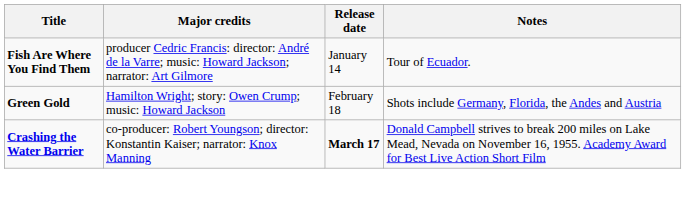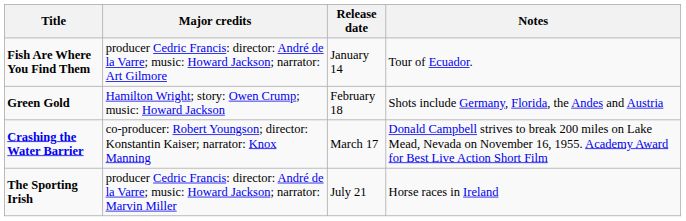 <table class="wikitable sortable" border="1">
 <tr>
 <th>Title</th>
 <th>Major credits</th>
 <th>Release date</th>
 <th>Notes</th>
 </tr>
 <tr>
 <td><strong>Fish Are Where You Find Them</strong></td>
 <td>producer <a href='#'>Cedric Francis</a>: director: <a href='#'>André de la Varre</a>; music: <a href='#'>Howard Jackson</a>; narrator: <a href='#'>Art Gilmore</a></td>
 <td>January  14</td>
 <td>Tour of <a href='#'>Ecuador</a>.</td>
 </tr>
 <tr>
 <td><strong>Green Gold</strong></td>
 <td><a href='#'>Hamilton Wright</a>; story: <a href='#'>Owen Crump</a>; music: <a href='#'>Howard Jackson</a></td>
 <td>February 18</td>
 <td>Shots include <a href='#'>Germany</a>, <a href='#'>Florida</a>, the <a href='#'>Andes</a> and <a href='#'>Austria</a></td>
 </tr>
 <tr>
 <td><strong><a href='#'>Crashing the Water Barrier</a></strong></td>
 <td>co-producer: <a href='#'>Robert Youngson</a>; director: Konstantin Kaiser; narrator: <a href='#'>Knox Manning</a></td>
-<td><strong>March 17</strong></td>
+<td>March 17</td>
 <td><a href='#'>Donald Campbell</a> strives to break 200 miles on Lake Mead, Nevada on November 16, 1955. <a href='#'>Academy Award for Best Live Action Short Film</a></td>
 </tr>
+<tr>
+<td><strong>The Sporting Irish</strong></td>
+<td>producer <a href='#'>Cedric Francis</a>: director: <a href='#'>André de la Varre</a>; music: <a href='#'>Howard Jackson</a>; narrator: <a href='#'>Marvin Miller</a></td>
+<td>July 21</td>
+<td>Horse races in <a href='#'>Ireland</a></td>
+</tr>
 </table>
